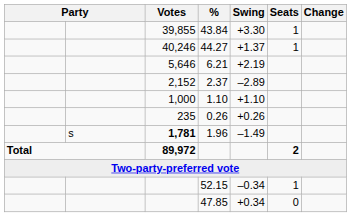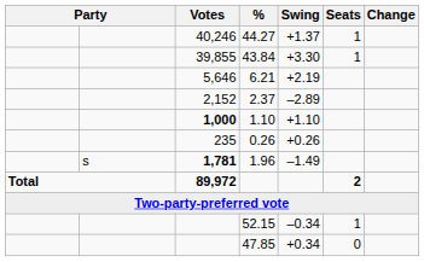 <table class="wikitable">
 <tr>
 <th style="width:200px" colspan=2><strong>Party</strong></th>
 <th style="width:70px; text-align:center;"><strong>Votes</strong></th>
 <th style="width:40px; text-align:center;"><strong>%</strong></th>
 <th style="width:40px; text-align:center;"><strong>Swing</strong></th>
 <th style="width:40px; text-align:center;"><strong>Seats</strong></th>
 <th style="width:40px; text-align:center;"><strong>Change</strong></th>
 </tr>
 <tr>
 <td> </td>
 <td></td>
-<td align=right>39,855</td>
-<td align=right>43.84</td>
-<td align=right>+3.30</td>
+<td align=right>40,246</td>
+<td align=right>44.27</td>
+<td align=right>+1.37</td>
 <td align=right>1</td>
 <td align=right></td>
 </tr>
 <tr>
 <td> </td>
 <td></td>
-<td align=right>40,246</td>
-<td align=right>44.27</td>
-<td align=right>+1.37</td>
+<td align=right>39,855</td>
+<td align=right>43.84</td>
+<td align=right>+3.30</td>
 <td align=right>1</td>
 <td align=right></td>
 </tr>
 <tr>
 <td> </td>
 <td></td>
 <td align=right>5,646</td>
 <td align=right>6.21</td>
 <td align=right>+2.19</td>
 <td align=right></td>
 <td align=right></td>
 </tr>
 <tr>
 <td> </td>
 <td></td>
 <td align=right>2,152</td>
 <td align=right>2.37</td>
 <td align=right>–2.89</td>
 <td align=right></td>
 <td align=right></td>
 </tr>
 <tr>
 <td> </td>
 <td></td>
-<td align=right>1,000</td>
+<td align=right><strong>1,000</strong></td>
 <td align=right>1.10</td>
 <td align=right>+1.10</td>
 <td align=right></td>
 <td align=right></td>
 </tr>
 <tr>
 <td> </td>
 <td></td>
 <td align=right>235</td>
 <td align=right>0.26</td>
 <td align=right>+0.26</td>
 <td align=right></td>
 <td align=right></td>
 </tr>
 <tr>
 <td> </td>
 <td>s</td>
 <td align=right><strong>1,781</strong></td>
 <td align=right>1.96</td>
 <td align=right>–1.49</td>
 <td align=right></td>
 <td align=right></td>
 </tr>
 <tr>
 <td colspan="2" align="left"><strong>Total</strong></td>
 <td align=right><strong>89,972</strong></td>
 <td align=right></td>
 <td align=right></td>
 <td align=right><strong>2</strong></td>
 <td align=right></td>
 </tr>
 <tr>
 <td colspan="7" style="text-align:center; background:#eee;"><strong><a href='#'>Two-party-preferred vote</a></strong></td>
 </tr>
 <tr>
 <td> </td>
 <td></td>
 <td align=center></td>
 <td align=right>52.15</td>
 <td align=right>–0.34</td>
 <td align=right>1</td>
 <td align=right></td>
 </tr>
 <tr>
 <td> </td>
 <td></td>
 <td align=right> </td>
 <td align=right>47.85</td>
 <td align=right>+0.34</td>
 <td align=right>0</td>
 <td align=right></td>
 </tr>
 </table>
